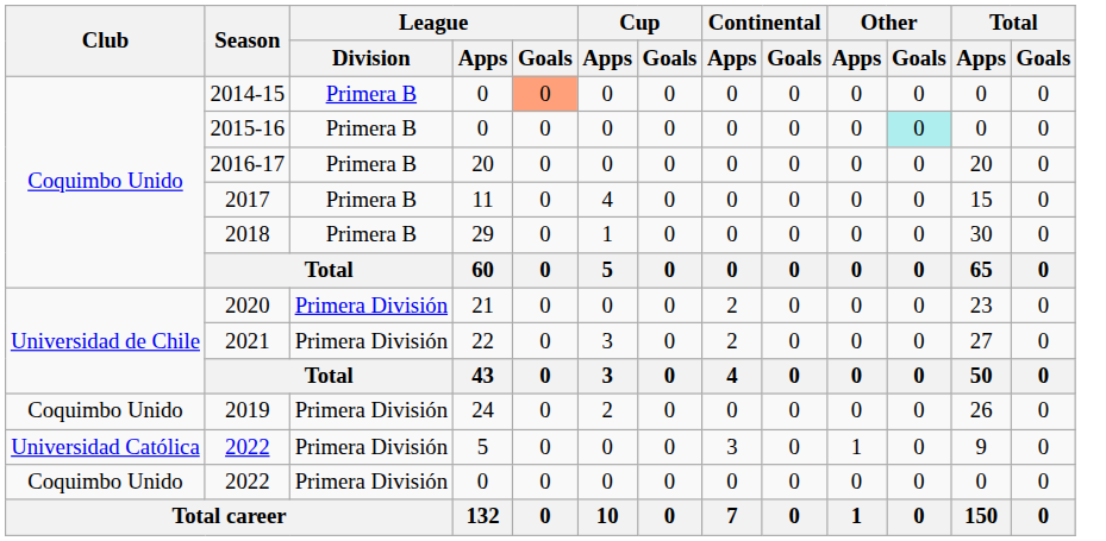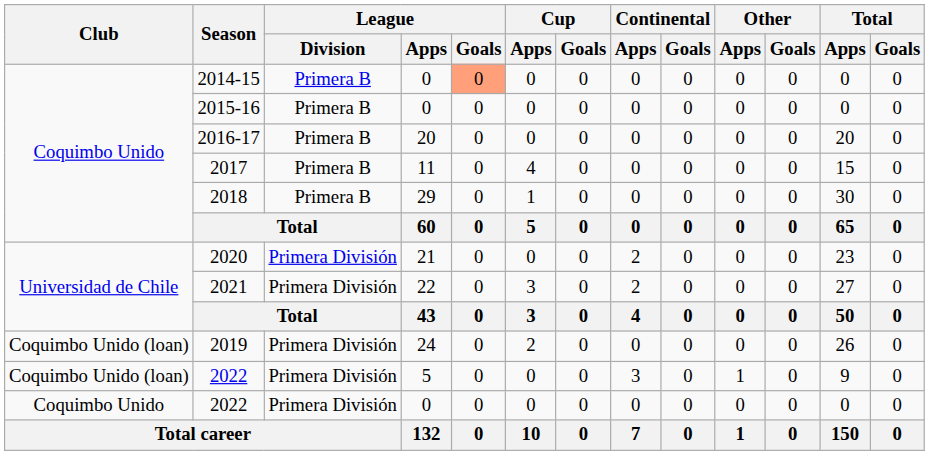 <table class="wikitable" style="text-align: center">
 <tr>
 <th rowspan="2">Club</th>
 <th rowspan="2">Season</th>
 <th colspan="3">League</th>
 <th colspan="2">Cup</th>
 <th colspan="2">Continental</th>
 <th colspan="2">Other</th>
 <th colspan="2">Total</th>
 </tr>
 <tr>
 <th>Division</th>
 <th>Apps</th>
 <th>Goals</th>
 <th>Apps</th>
 <th>Goals</th>
 <th>Apps</th>
 <th>Goals</th>
 <th>Apps</th>
 <th>Goals</th>
 <th>Apps</th>
 <th>Goals</th>
 </tr>
 <tr>
 <td rowspan="6"><a href='#'>Coquimbo Unido</a></td>
 <td>2014-15</td>
 <td><a href='#'>Primera B</a></td>
 <td>0</td>
 <td style="background: lightsalmon;">0</td>
 <td>0</td>
 <td>0</td>
 <td>0</td>
 <td>0</td>
 <td>0</td>
 <td>0</td>
 <td>0</td>
 <td>0</td>
 </tr>
 <tr>
 <td>2015-16</td>
 <td>Primera B</td>
 <td>0</td>
 <td>0</td>
 <td>0</td>
 <td>0</td>
 <td>0</td>
 <td>0</td>
 <td>0</td>
-<td style="background: paleturquoise;">0</td>
+<td>0</td>
 <td>0</td>
 <td>0</td>
 </tr>
 <tr>
 <td>2016-17</td>
 <td>Primera B</td>
 <td>20</td>
 <td>0</td>
 <td>0</td>
 <td>0</td>
 <td>0</td>
 <td>0</td>
 <td>0</td>
 <td>0</td>
 <td>20</td>
 <td>0</td>
 </tr>
 <tr>
 <td>2017</td>
 <td>Primera B</td>
 <td>11</td>
 <td>0</td>
 <td>4</td>
 <td>0</td>
 <td>0</td>
 <td>0</td>
 <td>0</td>
 <td>0</td>
 <td>15</td>
 <td>0</td>
 </tr>
 <tr>
 <td>2018</td>
 <td>Primera B</td>
 <td>29</td>
 <td>0</td>
 <td>1</td>
 <td>0</td>
 <td>0</td>
 <td>0</td>
 <td>0</td>
 <td>0</td>
 <td>30</td>
 <td>0</td>
 </tr>
 <tr>
 <th colspan="2">Total</th>
 <th>60</th>
 <th>0</th>
 <th>5</th>
 <th>0</th>
 <th>0</th>
 <th>0</th>
 <th>0</th>
 <th>0</th>
 <th>65</th>
 <th>0</th>
 </tr>
 <tr>
 <td rowspan="3"><a href='#'>Universidad de Chile</a></td>
 <td>2020</td>
 <td><a href='#'>Primera División</a></td>
 <td>21</td>
 <td>0</td>
 <td>0</td>
 <td>0</td>
 <td>2</td>
 <td>0</td>
 <td>0</td>
 <td>0</td>
 <td>23</td>
 <td>0</td>
 </tr>
 <tr>
 <td>2021</td>
 <td>Primera División</td>
 <td>22</td>
 <td>0</td>
 <td>3</td>
 <td>0</td>
 <td>2</td>
 <td>0</td>
 <td>0</td>
 <td>0</td>
 <td>27</td>
 <td>0</td>
 </tr>
 <tr>
 <th colspan="2">Total</th>
 <th>43</th>
 <th>0</th>
 <th>3</th>
 <th>0</th>
 <th>4</th>
 <th>0</th>
 <th>0</th>
 <th>0</th>
 <th>50</th>
 <th>0</th>
 </tr>
 <tr>
-<td>Coquimbo Unido</td>
+<td>Coquimbo Unido (loan)</td>
 <td>2019</td>
 <td>Primera División</td>
 <td>24</td>
 <td>0</td>
 <td>2</td>
 <td>0</td>
 <td>0</td>
 <td>0</td>
 <td>0</td>
 <td>0</td>
 <td>26</td>
 <td>0</td>
 </tr>
 <tr>
-<td><a href='#'>Universidad Católica</a></td>
+<td>Coquimbo Unido (loan)</td>
 <td><a href='#'>2022</a></td>
 <td>Primera División</td>
 <td>5</td>
 <td>0</td>
 <td>0</td>
 <td>0</td>
 <td>3</td>
 <td>0</td>
 <td>1</td>
 <td>0</td>
 <td>9</td>
 <td>0</td>
 </tr>
 <tr>
 <td>Coquimbo Unido</td>
 <td>2022</td>
 <td>Primera División</td>
 <td>0</td>
 <td>0</td>
 <td>0</td>
 <td>0</td>
 <td>0</td>
 <td>0</td>
 <td>0</td>
 <td>0</td>
 <td>0</td>
 <td>0</td>
 </tr>
 <tr>
 <th colspan="3">Total career</th>
 <th>132</th>
 <th>0</th>
 <th>10</th>
 <th>0</th>
 <th>7</th>
 <th>0</th>
 <th>1</th>
 <th>0</th>
 <th>150</th>
 <th>0</th>
 </tr>
 </table>
